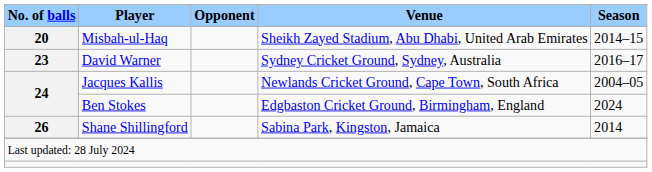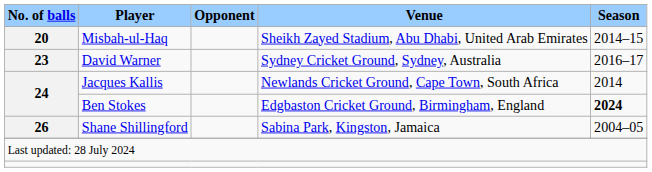 <table class="wikitable">
 <tr style="background:#9cf; text-align:center;">
 <td><strong>No. of <a href='#'>balls</a></strong></td>
 <td><strong>Player</strong></td>
 <td><strong>Opponent</strong></td>
 <td><strong>Venue</strong></td>
 <td><strong>Season</strong></td>
 </tr>
 <tr>
 <th>20</th>
 <td> <a href='#'>Misbah-ul-Haq</a></td>
 <td></td>
 <td><a href='#'>Sheikh Zayed Stadium</a>, <a href='#'>Abu Dhabi</a>, United Arab Emirates</td>
 <td>2014–15</td>
 </tr>
 <tr>
 <th>23</th>
 <td> <a href='#'>David Warner</a></td>
 <td></td>
 <td><a href='#'>Sydney Cricket Ground</a>, <a href='#'>Sydney</a>, Australia</td>
 <td>2016–17</td>
 </tr>
 <tr>
 <th rowspan=2>24</th>
 <td> <a href='#'>Jacques Kallis</a></td>
 <td></td>
 <td><a href='#'>Newlands Cricket Ground</a>, <a href='#'>Cape Town</a>, South Africa</td>
-<td>2004–05</td>
+<td>2014</td>
 </tr>
 <tr>
 <td> <a href='#'>Ben Stokes</a></td>
 <td></td>
 <td><a href='#'>Edgbaston Cricket Ground</a>, <a href='#'>Birmingham</a>, England</td>
-<td>2024</td>
+<td><strong>2024</strong></td>
 </tr>
 <tr>
 <th>26</th>
 <td> <a href='#'>Shane Shillingford</a></td>
 <td></td>
 <td><a href='#'>Sabina Park</a>, <a href='#'>Kingston</a>, Jamaica</td>
-<td>2014</td>
+<td>2004–05</td>
 </tr>
 <tr>
 </tr>
 <tr class=sortbottom>
 <td colspan="5"><small>Last updated: 28 July 2024</small></td>
 </tr>
 <tr>
 <td colspan="5"></td>
 </tr>
 </table>
